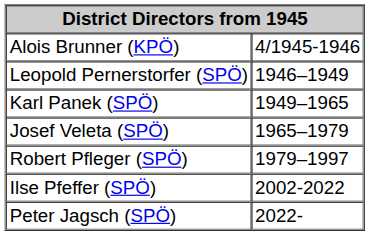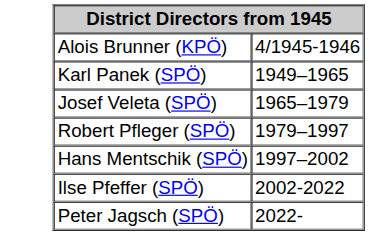 <table border="1" cellpadding="2" cellspacing="0" align="right" style="margin-left:1em;">
 <tr --- bgcolor="#CCCCCC">
 <th colspan="2">District Directors from 1945</th>
 </tr>
 <tr --- bgcolor="#FFFFFF">
 <td>Alois Brunner (<a href='#'>KPÖ</a>)</td>
 <td>4/1945-1946</td>
-</tr>
-<tr --- bgcolor="#FFFFFF">
-<td>Leopold Pernerstorfer (<a href='#'>SPÖ</a>)</td>
-<td>1946–1949</td>
 </tr>
 <tr --- bgcolor="#FFFFFF">
 <td>Karl Panek (<a href='#'>SPÖ</a>)</td>
 <td>1949–1965</td>
 </tr>
 <tr --- bgcolor="#FFFFFF">
 <td>Josef Veleta (<a href='#'>SPÖ</a>)</td>
 <td>1965–1979</td>
 </tr>
 <tr --- bgcolor="#FFFFFF">
 <td>Robert Pfleger (<a href='#'>SPÖ</a>)</td>
 <td>1979–1997</td>
 </tr>
 <tr --- bgcolor="#FFFFFF">
+<td>Hans Mentschik (<a href='#'>SPÖ</a>)</td>
+<td>1997–2002</td>
+</tr>
+<tr --- bgcolor="#FFFFFF">
 <td>Ilse Pfeffer (<a href='#'>SPÖ</a>)</td>
 <td>2002-2022</td>
 </tr>
 <tr --- bgcolor="#FFFFFF">
 <td>Peter Jagsch (<a href='#'>SPÖ</a>)</td>
 <td>2022-</td>
 </tr>
 </table>
